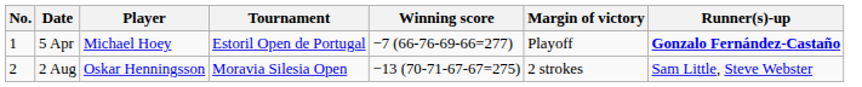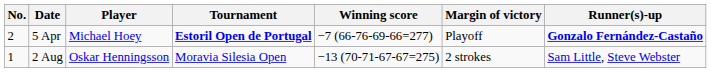 <table class="wikitable" style="font-size:95%;">
 <tr>
 <th>No.</th>
 <th>Date</th>
 <th>Player</th>
 <th>Tournament</th>
 <th>Winning score</th>
 <th>Margin of victory</th>
 <th>Runner(s)-up</th>
 </tr>
 <tr>
-<td>1</td>
+<td>2</td>
 <td>5 Apr</td>
 <td> <a href='#'>Michael Hoey</a></td>
-<td><a href='#'>Estoril Open de Portugal</a></td>
+<td><strong><a href='#'>Estoril Open de Portugal</a></strong></td>
 <td>−7 (66-76-69-66=277)</td>
 <td>Playoff</td>
 <td><strong> <a href='#'>Gonzalo Fernández-Castaño</a></strong></td>
 </tr>
 <tr>
-<td>2</td>
+<td>1</td>
 <td>2 Aug</td>
 <td> <a href='#'>Oskar Henningsson</a></td>
 <td><a href='#'>Moravia Silesia Open</a></td>
 <td>−13 (70-71-67-67=275)</td>
 <td>2 strokes</td>
 <td> <a href='#'>Sam Little</a>,  <a href='#'>Steve Webster</a></td>
 </tr>
 </table>
